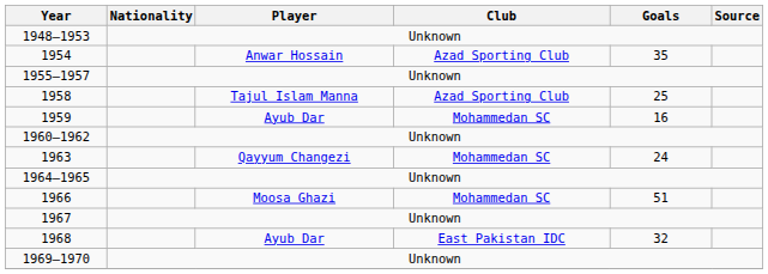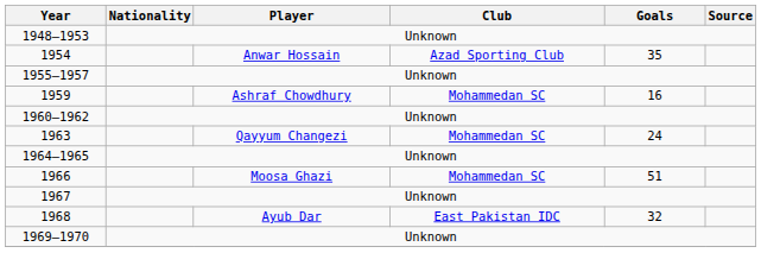 <table class="wikitable" style="text-align:center">
 <tr>
 <th width="100">Year</th>
 <th width="50">Nationality</th>
 <th width="200">Player</th>
 <th width="220">Club</th>
 <th width="100">Goals</th>
 <th width="30">Source</th>
 </tr>
 <tr>
 <td>1948–1953</td>
 <td colspan=5>Unknown</td>
 </tr>
 <tr>
 <td>1954</td>
 <td></td>
 <td><a href='#'>Anwar Hossain</a></td>
 <td><a href='#'>Azad Sporting Club</a></td>
 <td>35</td>
 <td></td>
 </tr>
 <tr>
 <td>1955–1957</td>
 <td colspan=5>Unknown</td>
 </tr>
 <tr>
-<td>1958</td>
-<td></td>
-<td><a href='#'>Tajul Islam Manna</a></td>
-<td><a href='#'>Azad Sporting Club</a></td>
-<td>25</td>
-<td></td>
-</tr>
-<tr>
 <td>1959</td>
 <td></td>
-<td><a href='#'>Ayub Dar</a></td>
+<td><a href='#'>Ashraf Chowdhury</a></td>
 <td><a href='#'>Mohammedan SC</a></td>
 <td>16</td>
 <td></td>
 </tr>
 <tr>
 <td>1960–1962</td>
 <td colspan=5>Unknown</td>
 </tr>
 <tr>
 <td>1963</td>
 <td></td>
 <td><a href='#'>Qayyum Changezi</a></td>
 <td><a href='#'>Mohammedan SC</a></td>
 <td>24</td>
 <td></td>
 </tr>
 <tr>
 <td>1964–1965</td>
 <td colspan=5>Unknown</td>
 </tr>
 <tr>
 <td>1966</td>
 <td></td>
 <td><a href='#'>Moosa Ghazi</a></td>
 <td><a href='#'>Mohammedan SC</a></td>
 <td>51</td>
 <td></td>
 </tr>
 <tr>
 <td>1967</td>
 <td colspan=5>Unknown</td>
 </tr>
 <tr>
 <td>1968</td>
 <td></td>
 <td><a href='#'>Ayub Dar</a></td>
 <td><a href='#'>East Pakistan IDC</a></td>
 <td>32</td>
 <td></td>
 </tr>
 <tr>
 <td>1969–1970</td>
 <td colspan=5>Unknown</td>
 </tr>
 <tr>
 </tr>
 </table>
